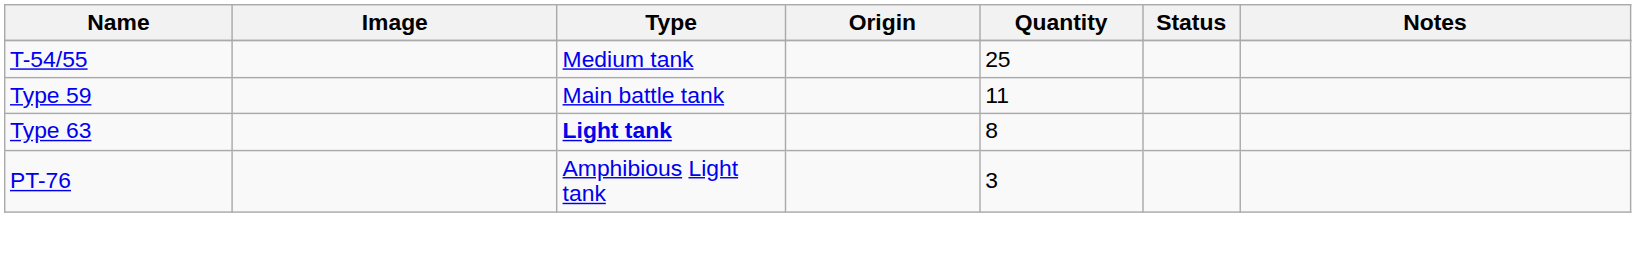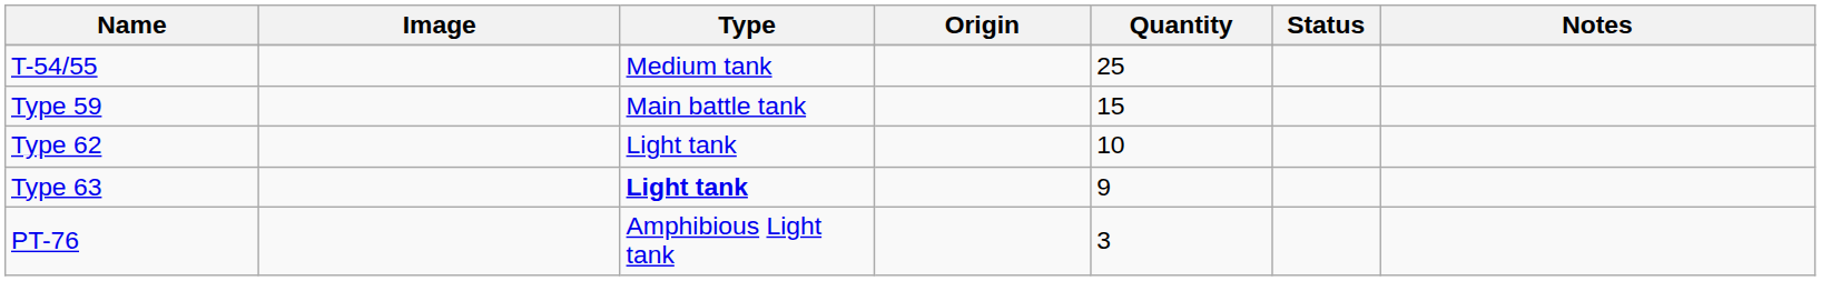 <table class="wikitable" style="width:90%;">
 <tr>
 <th width=14%>Name</th>
 <th width=20%>Image</th>
 <th width=14%>Type</th>
 <th width=12%>Origin</th>
 <th width=10%>Quantity</th>
 <th width=06%>Status</th>
 <th width=24%>Notes</th>
 </tr>
 <tr>
 </tr>
 <tr>
 <td><a href='#'>T-54/55</a></td>
 <td></td>
 <td><a href='#'>Medium tank</a></td>
 <td></td>
 <td>25</td>
 <td></td>
 <td></td>
 </tr>
 <tr>
 <td><a href='#'>Type 59</a></td>
 <td></td>
 <td><a href='#'>Main battle tank</a></td>
 <td></td>
-<td>11</td>
+<td>15</td>
+<td></td>
+<td></td>
+</tr>
+<tr>
+<td><a href='#'>Type 62</a></td>
+<td></td>
+<td><a href='#'>Light tank</a></td>
+<td></td>
+<td>10</td>
 <td></td>
 <td></td>
 </tr>
 <tr>
 <td><a href='#'>Type 63</a></td>
 <td></td>
 <td><strong><a href='#'>Light tank</a></strong></td>
 <td></td>
-<td>8</td>
+<td>9</td>
 <td></td>
 <td></td>
 </tr>
 <tr>
 <td><a href='#'>PT-76</a></td>
 <td></td>
 <td><a href='#'>Amphibious</a> <a href='#'>Light tank</a></td>
 <td></td>
 <td>3</td>
 <td></td>
 <td></td>
 </tr>
 </table>
